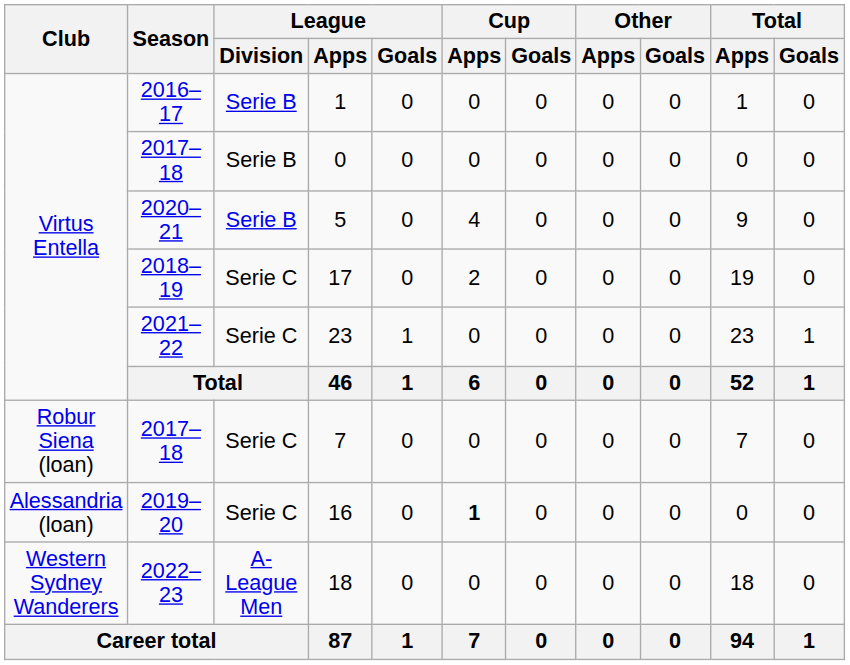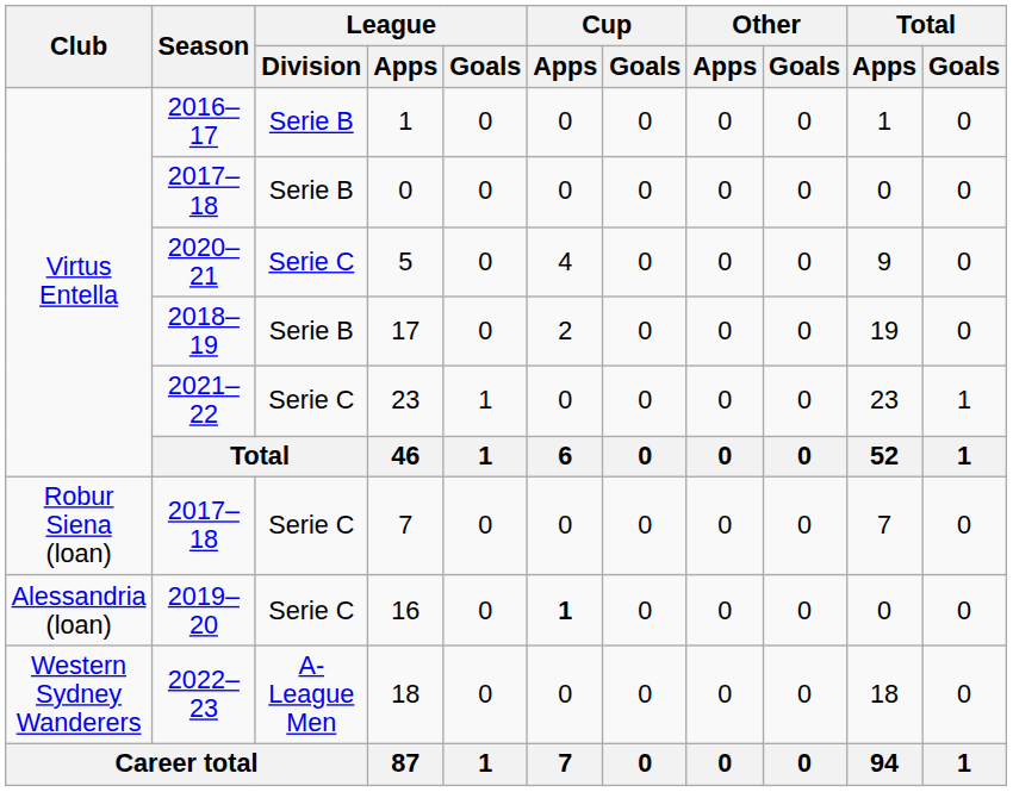 <table class="wikitable" style="text-align:center">
 <tr>
 <th rowspan="2">Club</th>
 <th rowspan="2">Season</th>
 <th colspan="3">League</th>
 <th colspan="2">Cup</th>
 <th colspan="2">Other</th>
 <th colspan="2">Total</th>
 </tr>
 <tr>
 <th>Division</th>
 <th>Apps</th>
 <th>Goals</th>
 <th>Apps</th>
 <th>Goals</th>
 <th>Apps</th>
 <th>Goals</th>
 <th>Apps</th>
 <th>Goals</th>
 </tr>
 <tr>
 <td rowspan="6"><a href='#'>Virtus Entella</a></td>
 <td><a href='#'>2016–17</a></td>
 <td rowspan=1><a href='#'>Serie B</a></td>
 <td>1</td>
 <td>0</td>
 <td>0</td>
 <td>0</td>
 <td>0</td>
 <td>0</td>
 <td>1</td>
 <td>0</td>
 </tr>
 <tr>
 <td><a href='#'>2017–18</a></td>
 <td>Serie B</td>
 <td>0</td>
 <td>0</td>
 <td>0</td>
 <td>0</td>
 <td>0</td>
 <td>0</td>
 <td>0</td>
 <td>0</td>
 </tr>
 <tr>
 <td><a href='#'>2020–21</a></td>
-<td rowspan=1><a href='#'>Serie B</a></td>
+<td><a href='#'>Serie C</a></td>
 <td>5</td>
 <td>0</td>
 <td>4</td>
 <td>0</td>
 <td>0</td>
 <td>0</td>
 <td>9</td>
 <td>0</td>
 </tr>
 <tr>
 <td><a href='#'>2018–19</a></td>
-<td>Serie C</td>
+<td>Serie B</td>
 <td>17</td>
 <td>0</td>
 <td>2</td>
 <td>0</td>
 <td>0</td>
 <td>0</td>
 <td>19</td>
 <td>0</td>
 </tr>
 <tr>
 <td><a href='#'>2021–22</a></td>
 <td>Serie C</td>
 <td>23</td>
 <td>1</td>
 <td>0</td>
 <td>0</td>
 <td>0</td>
 <td>0</td>
 <td>23</td>
 <td>1</td>
 </tr>
 <tr>
 <th colspan=2>Total</th>
 <th>46</th>
 <th>1</th>
 <th>6</th>
 <th>0</th>
 <th>0</th>
 <th>0</th>
 <th>52</th>
 <th>1</th>
 </tr>
 <tr>
 <td><a href='#'>Robur Siena</a> (loan)</td>
 <td><a href='#'>2017–18</a></td>
 <td rowspan=1>Serie C</td>
 <td>7</td>
 <td>0</td>
 <td>0</td>
 <td>0</td>
 <td>0</td>
 <td>0</td>
 <td>7</td>
 <td>0</td>
 </tr>
 <tr>
 <td><a href='#'>Alessandria</a> (loan)</td>
 <td><a href='#'>2019–20</a></td>
 <td>Serie C</td>
 <td>16</td>
 <td>0</td>
 <td><strong>1</strong></td>
 <td>0</td>
 <td>0</td>
 <td>0</td>
 <td>0</td>
 <td>0</td>
 </tr>
 <tr>
 <td><a href='#'>Western Sydney Wanderers</a></td>
 <td><a href='#'>2022–23</a></td>
 <td><a href='#'>A-League Men</a></td>
 <td>18</td>
 <td>0</td>
 <td>0</td>
 <td>0</td>
 <td>0</td>
 <td>0</td>
 <td>18</td>
 <td>0</td>
 </tr>
 <tr>
 <th colspan=3>Career total</th>
 <th>87</th>
 <th>1</th>
 <th>7</th>
 <th>0</th>
 <th>0</th>
 <th>0</th>
 <th>94</th>
 <th>1</th>
 </tr>
 </table>
